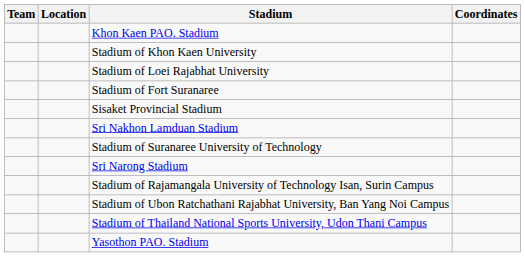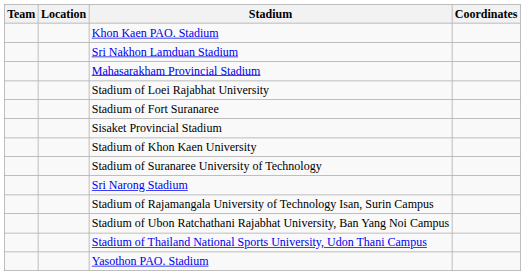 <table class="wikitable sortable">
 <tr>
 <th>Team</th>
 <th>Location</th>
 <th>Stadium</th>
 <th>Coordinates</th>
 </tr>
 <tr>
 <td></td>
 <td></td>
 <td><a href='#'>Khon Kaen PAO. Stadium</a></td>
 <td></td>
 </tr>
 <tr>
 <td></td>
 <td></td>
-<td>Stadium of Khon Kaen University</td>
+<td><a href='#'>Sri Nakhon Lamduan Stadium</a></td>
+<td></td>
+</tr>
+<tr>
+<td></td>
+<td></td>
+<td><a href='#'>Mahasarakham Provincial Stadium</a></td>
 <td></td>
 </tr>
 <tr>
 <td></td>
 <td></td>
 <td>Stadium of Loei Rajabhat University</td>
 <td></td>
 </tr>
 <tr>
 <td></td>
 <td></td>
 <td>Stadium of Fort Suranaree</td>
 <td></td>
 </tr>
 <tr>
 <td></td>
 <td></td>
 <td>Sisaket Provincial Stadium</td>
 <td></td>
 </tr>
 <tr>
 <td></td>
 <td></td>
-<td><a href='#'>Sri Nakhon Lamduan Stadium</a></td>
+<td>Stadium of Khon Kaen University</td>
 <td></td>
 </tr>
 <tr>
 <td></td>
 <td></td>
 <td>Stadium of Suranaree University of Technology</td>
 <td></td>
 </tr>
 <tr>
 <td></td>
 <td></td>
 <td><a href='#'>Sri Narong Stadium</a></td>
 <td></td>
 </tr>
 <tr>
 <td></td>
 <td></td>
 <td>Stadium of Rajamangala University of Technology Isan, Surin Campus</td>
 <td></td>
 </tr>
 <tr>
 <td></td>
 <td></td>
 <td>Stadium of Ubon Ratchathani Rajabhat University, Ban Yang Noi Campus</td>
 <td></td>
 </tr>
 <tr>
 <td></td>
 <td></td>
 <td><a href='#'>Stadium of Thailand National Sports University, Udon Thani Campus</a></td>
 <td></td>
 </tr>
 <tr>
 <td></td>
 <td></td>
 <td><a href='#'>Yasothon PAO. Stadium</a></td>
 <td></td>
 </tr>
 </table>
